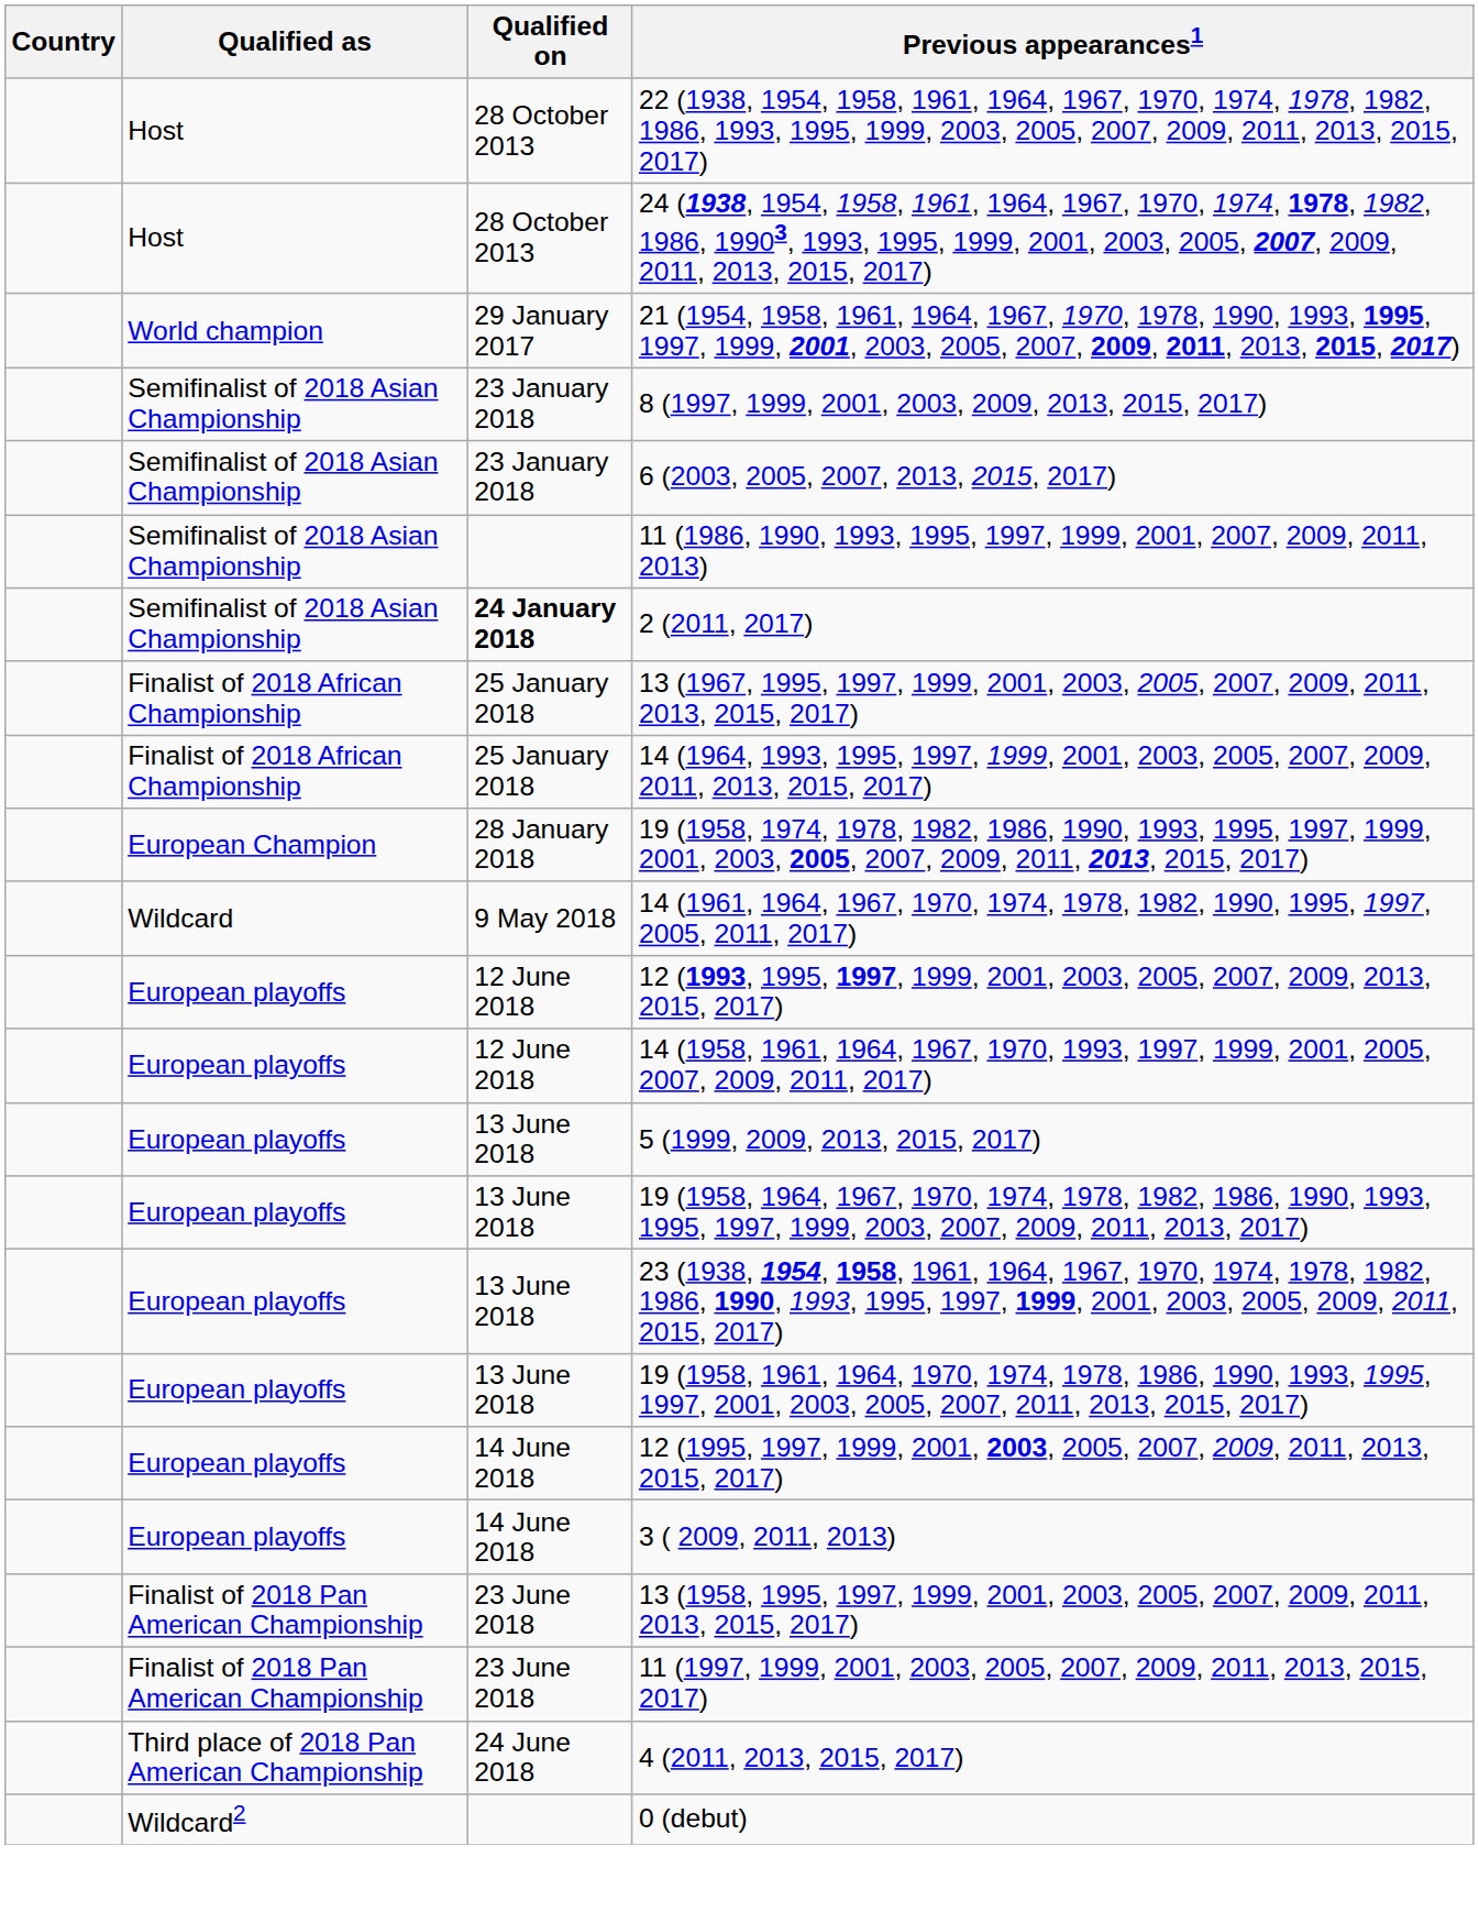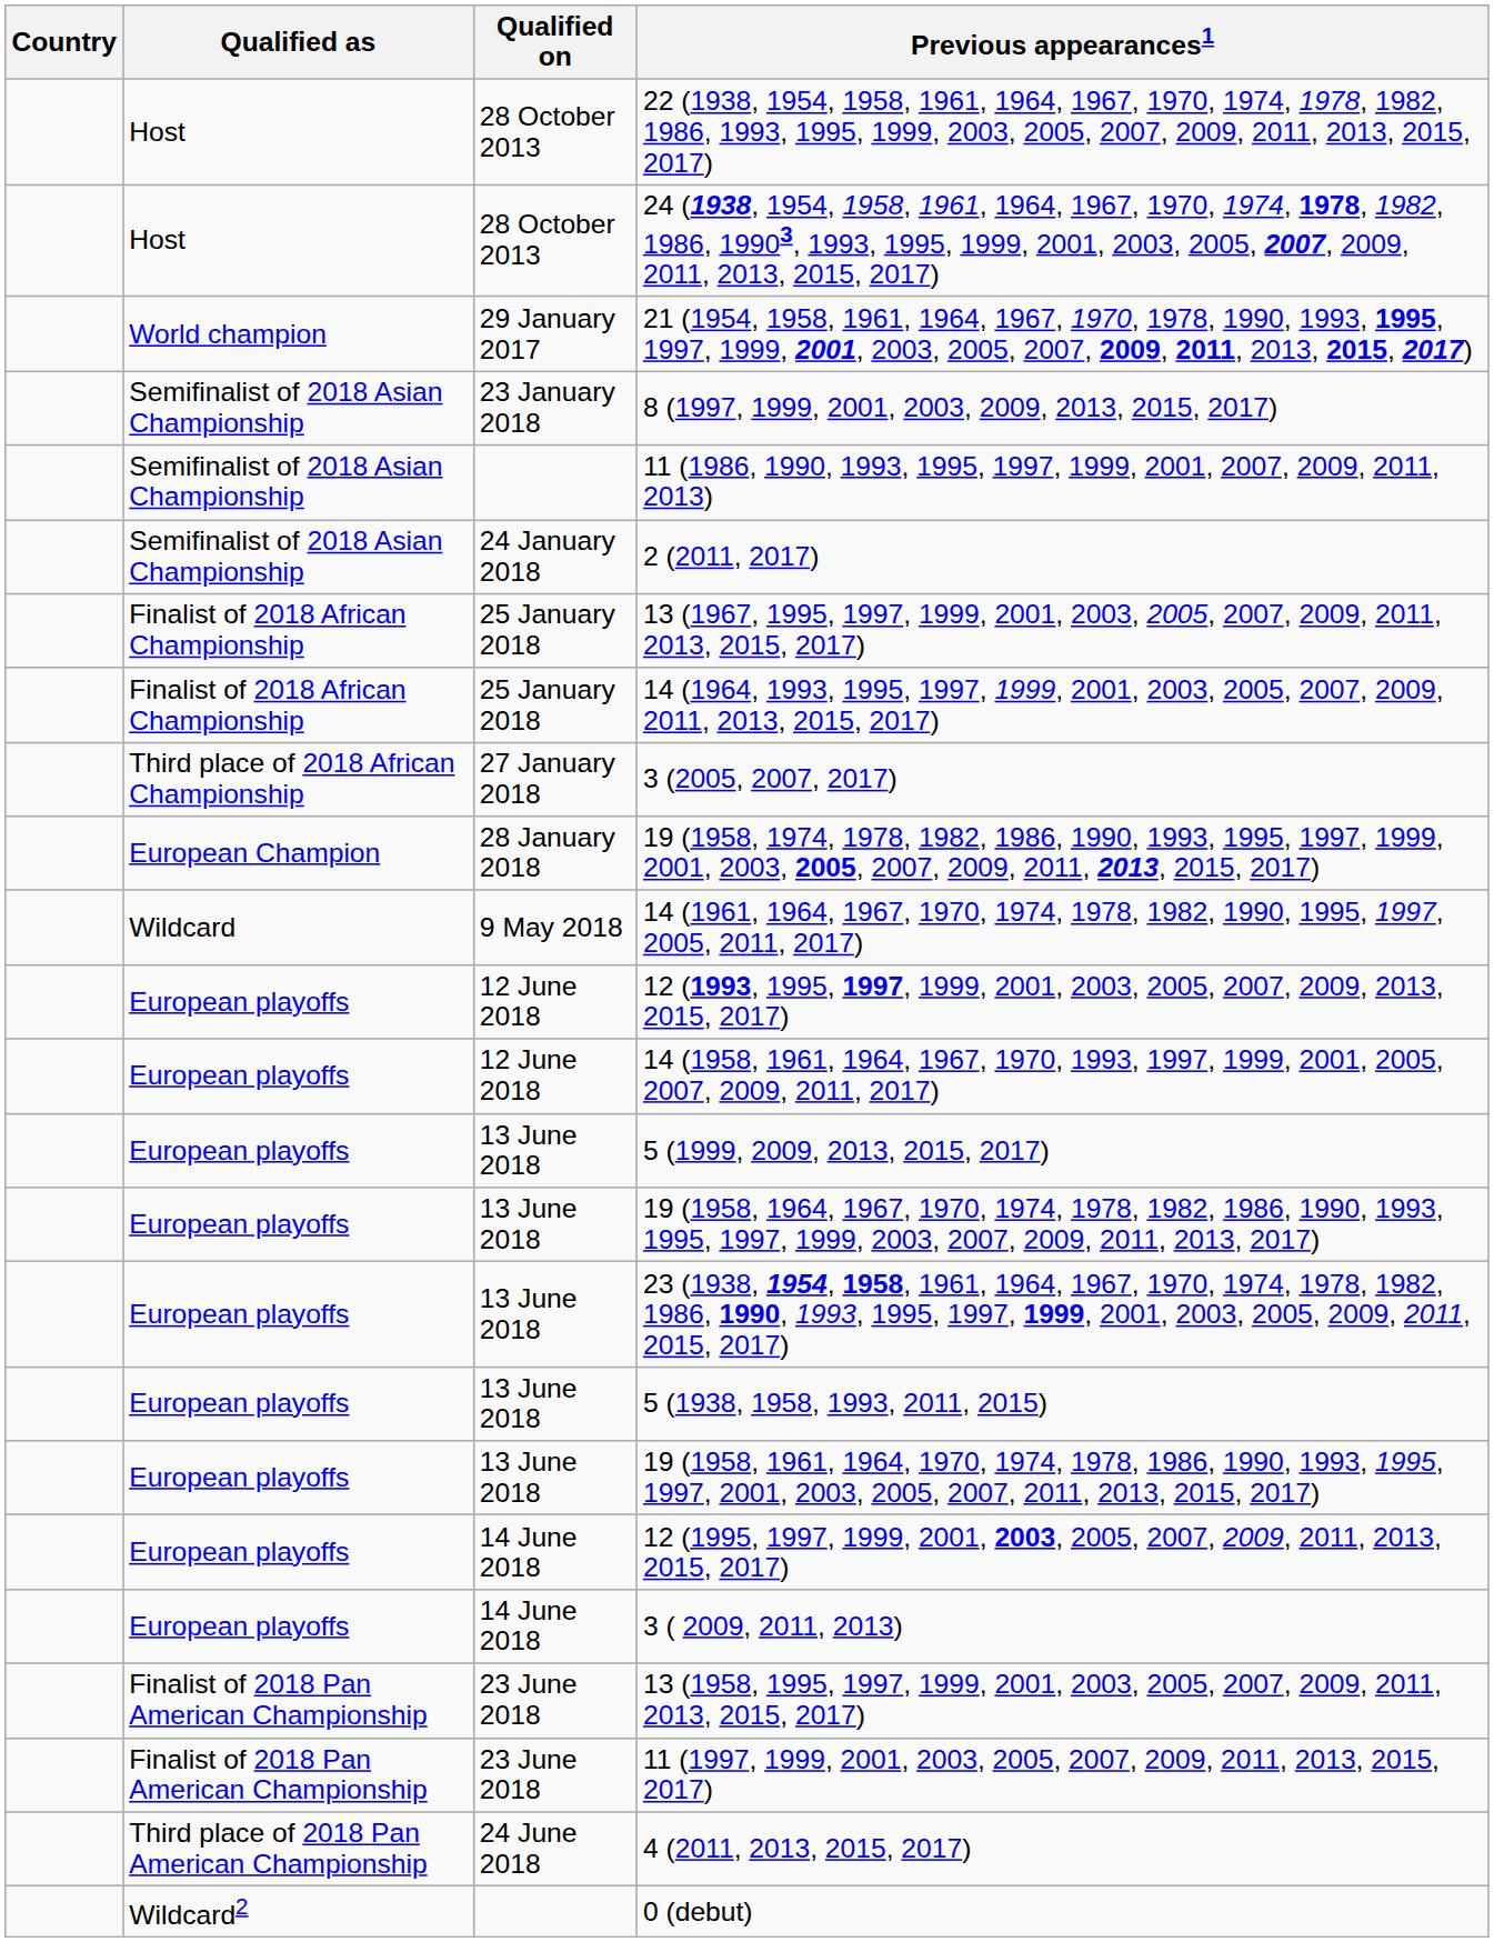 <table class="wikitable sortable">
 <tr>
 <th>Country</th>
 <th>Qualified as</th>
 <th>Qualified on</th>
 <th>Previous appearances<sup><strong><a href='#'>1</a></strong></sup></th>
 </tr>
 <tr>
 <td></td>
 <td>Host</td>
 <td>28 October 2013</td>
 <td>22 (<a href='#'>1938</a>, <a href='#'>1954</a>, <a href='#'>1958</a>, <a href='#'>1961</a>, <a href='#'>1964</a>, <a href='#'>1967</a>, <a href='#'>1970</a>, <a href='#'>1974</a>, <em><a href='#'>1978</a></em>, <a href='#'>1982</a>, <a href='#'>1986</a>, <a href='#'>1993</a>, <a href='#'>1995</a>, <a href='#'>1999</a>, <a href='#'>2003</a>, <a href='#'>2005</a>, <a href='#'>2007</a>, <a href='#'>2009</a>, <a href='#'>2011</a>, <a href='#'>2013</a>, <a href='#'>2015</a>, <a href='#'>2017</a>)</td>
 </tr>
 <tr>
 <td></td>
 <td>Host</td>
 <td>28 October 2013</td>
 <td>24 (<strong><em><a href='#'>1938</a></em></strong>, <a href='#'>1954</a>, <em><a href='#'>1958</a></em>, <em><a href='#'>1961</a></em>, <a href='#'>1964</a>, <a href='#'>1967</a>, <a href='#'>1970</a>, <em><a href='#'>1974</a></em>, <strong><a href='#'>1978</a></strong>, <em><a href='#'>1982</a></em>, <a href='#'>1986</a>, <a href='#'>1990</a><sup><strong><a href='#'>3</a></strong></sup>, <a href='#'>1993</a>, <a href='#'>1995</a>, <a href='#'>1999</a>, <a href='#'>2001</a>, <a href='#'>2003</a>, <a href='#'>2005</a>, <strong><em><a href='#'>2007</a></em></strong>, <a href='#'>2009</a>, <a href='#'>2011</a>, <a href='#'>2013</a>, <a href='#'>2015</a>, <a href='#'>2017</a>)</td>
 </tr>
 <tr>
 <td></td>
 <td><a href='#'>World champion</a></td>
 <td>29 January 2017</td>
 <td>21 (<a href='#'>1954</a>, <a href='#'>1958</a>, <a href='#'>1961</a>, <a href='#'>1964</a>, <a href='#'>1967</a>, <em><a href='#'>1970</a></em>, <a href='#'>1978</a>, <a href='#'>1990</a>, <a href='#'>1993</a>, <strong><a href='#'>1995</a></strong>, <a href='#'>1997</a>, <a href='#'>1999</a>, <strong><em><a href='#'>2001</a></em></strong>, <a href='#'>2003</a>, <a href='#'>2005</a>, <a href='#'>2007</a>, <strong><a href='#'>2009</a></strong>, <strong><a href='#'>2011</a></strong>, <a href='#'>2013</a>, <strong><a href='#'>2015</a></strong>, <strong><em><a href='#'>2017</a></em></strong>)</td>
 </tr>
 <tr>
 <td></td>
 <td>Semifinalist of <a href='#'>2018 Asian Championship</a></td>
 <td>23 January 2018</td>
 <td>8 (<a href='#'>1997</a>, <a href='#'>1999</a>, <a href='#'>2001</a>, <a href='#'>2003</a>, <a href='#'>2009</a>, <a href='#'>2013</a>, <a href='#'>2015</a>, <a href='#'>2017</a>)</td>
 </tr>
 <tr>
-<td></td>
-<td>Semifinalist of <a href='#'>2018 Asian Championship</a></td>
-<td>23 January 2018</td>
-<td>6 (<a href='#'>2003</a>, <a href='#'>2005</a>, <a href='#'>2007</a>, <a href='#'>2013</a>, <em><a href='#'>2015</a></em>, <a href='#'>2017</a>)</td>
-</tr>
-<tr>
 <td><s></s></td>
 <td>Semifinalist of <a href='#'>2018 Asian Championship</a></td>
 <td></td>
 <td>11 (<a href='#'>1986</a>, <a href='#'>1990</a>, <a href='#'>1993</a>, <a href='#'>1995</a>, <a href='#'>1997</a>, <a href='#'>1999</a>, <a href='#'>2001</a>, <a href='#'>2007</a>, <a href='#'>2009</a>, <a href='#'>2011</a>, <a href='#'>2013</a>)</td>
 </tr>
 <tr>
 <td></td>
 <td>Semifinalist of <a href='#'>2018 Asian Championship</a></td>
-<td><strong>24 January 2018</strong></td>
+<td>24 January 2018</td>
 <td>2 (<a href='#'>2011</a>, <a href='#'>2017</a>)</td>
 </tr>
 <tr>
 <td></td>
 <td>Finalist of <a href='#'>2018 African Championship</a></td>
 <td>25 January 2018</td>
 <td>13 (<a href='#'>1967</a>, <a href='#'>1995</a>, <a href='#'>1997</a>, <a href='#'>1999</a>, <a href='#'>2001</a>, <a href='#'>2003</a>, <a href='#'><em>2005</em></a>, <a href='#'>2007</a>, <a href='#'>2009</a>, <a href='#'>2011</a>, <a href='#'>2013</a>, <a href='#'>2015</a>, <a href='#'>2017</a>)</td>
 </tr>
 <tr>
 <td></td>
 <td>Finalist of <a href='#'>2018 African Championship</a></td>
 <td>25 January 2018</td>
 <td>14 (<a href='#'>1964</a>, <a href='#'>1993</a>, <a href='#'>1995</a>, <a href='#'>1997</a>, <a href='#'><em>1999</em></a>, <a href='#'>2001</a>, <a href='#'>2003</a>, <a href='#'>2005</a>, <a href='#'>2007</a>, <a href='#'>2009</a>, <a href='#'>2011</a>, <a href='#'>2013</a>, <a href='#'>2015</a>, <a href='#'>2017</a>)</td>
+</tr>
+<tr>
+<td></td>
+<td>Third place of <a href='#'>2018 African Championship</a></td>
+<td>27 January 2018</td>
+<td>3 (<a href='#'>2005</a>, <a href='#'>2007</a>, <a href='#'>2017</a>)</td>
 </tr>
 <tr>
 <td></td>
 <td><a href='#'>European Champion</a></td>
 <td>28 January 2018</td>
 <td>19 (<a href='#'>1958</a>, <a href='#'>1974</a>, <a href='#'>1978</a>, <a href='#'>1982</a>, <a href='#'>1986</a>, <a href='#'>1990</a>, <a href='#'>1993</a>, <a href='#'>1995</a>, <a href='#'>1997</a>, <a href='#'>1999</a>, <a href='#'>2001</a>, <a href='#'>2003</a>, <strong><a href='#'>2005</a></strong>, <a href='#'>2007</a>, <a href='#'>2009</a>, <a href='#'>2011</a>, <strong><em><a href='#'>2013</a></em></strong>, <a href='#'>2015</a>, <a href='#'>2017</a>)</td>
 </tr>
 <tr>
 <td></td>
 <td>Wildcard</td>
 <td>9 May 2018</td>
 <td>14 (<a href='#'>1961</a>, <a href='#'>1964</a>, <a href='#'>1967</a>, <a href='#'>1970</a>, <a href='#'>1974</a>, <a href='#'>1978</a>, <a href='#'>1982</a>, <a href='#'>1990</a>, <a href='#'>1995</a>, <em><a href='#'>1997</a></em>, <a href='#'>2005</a>, <a href='#'>2011</a>, <a href='#'>2017</a>)</td>
 </tr>
 <tr>
 <td></td>
 <td><a href='#'>European playoffs</a></td>
 <td>12 June 2018</td>
 <td>12 (<strong><a href='#'>1993</a></strong>, <a href='#'>1995</a>, <strong><a href='#'>1997</a></strong>, <a href='#'>1999</a>, <a href='#'>2001</a>, <a href='#'>2003</a>, <a href='#'>2005</a>, <a href='#'>2007</a>, <a href='#'>2009</a>, <a href='#'>2013</a>, <a href='#'>2015</a>, <a href='#'>2017</a>)</td>
 </tr>
 <tr>
 <td></td>
 <td><a href='#'>European playoffs</a></td>
 <td>12 June 2018</td>
 <td>14 (<a href='#'>1958</a>, <a href='#'>1961</a>, <a href='#'>1964</a>, <a href='#'>1967</a>, <a href='#'>1970</a>, <a href='#'>1993</a>, <a href='#'>1997</a>, <a href='#'>1999</a>, <a href='#'>2001</a>, <a href='#'>2005</a>, <a href='#'>2007</a>, <a href='#'>2009</a>, <a href='#'>2011</a>, <a href='#'>2017</a>)</td>
 </tr>
 <tr>
 <td></td>
 <td><a href='#'>European playoffs</a></td>
 <td>13 June 2018</td>
 <td>5 (<a href='#'>1999</a>, <a href='#'>2009</a>, <a href='#'>2013</a>, <a href='#'>2015</a>, <a href='#'>2017</a>)</td>
 </tr>
 <tr>
 <td></td>
 <td><a href='#'>European playoffs</a></td>
 <td>13 June 2018</td>
 <td>19 (<a href='#'>1958</a>, <a href='#'>1964</a>, <a href='#'>1967</a>, <a href='#'>1970</a>, <a href='#'>1974</a>, <a href='#'>1978</a>, <a href='#'>1982</a>, <a href='#'>1986</a>, <a href='#'>1990</a>, <a href='#'>1993</a>, <a href='#'>1995</a>, <a href='#'>1997</a>, <a href='#'>1999</a>, <a href='#'>2003</a>, <a href='#'>2007</a>, <a href='#'>2009</a>, <a href='#'>2011</a>, <a href='#'>2013</a>, <a href='#'>2017</a>)</td>
 </tr>
 <tr>
 <td></td>
 <td><a href='#'>European playoffs</a></td>
 <td>13 June 2018</td>
 <td>23 (<a href='#'>1938</a>, <strong><em><a href='#'>1954</a></em></strong>, <strong><a href='#'>1958</a></strong>, <a href='#'>1961</a>, <a href='#'>1964</a>, <a href='#'>1967</a>, <a href='#'>1970</a>, <a href='#'>1974</a>, <a href='#'>1978</a>, <a href='#'>1982</a>, <a href='#'>1986</a>, <strong><a href='#'>1990</a></strong>, <em><a href='#'>1993</a></em>, <a href='#'>1995</a>, <a href='#'>1997</a>, <strong><a href='#'>1999</a></strong>, <a href='#'>2001</a>, <a href='#'>2003</a>, <a href='#'>2005</a>, <a href='#'>2009</a>, <em><a href='#'>2011</a></em>, <a href='#'>2015</a>, <a href='#'>2017</a>)</td>
 </tr>
 <tr>
 <td></td>
 <td><a href='#'>European playoffs</a></td>
 <td>13 June 2018</td>
+<td>5 (<a href='#'>1938</a>, <a href='#'>1958</a>, <a href='#'>1993</a>, <a href='#'>2011</a>, <a href='#'>2015</a>)</td>
+</tr>
+<tr>
+<td></td>
+<td><a href='#'>European playoffs</a></td>
+<td>13 June 2018</td>
 <td>19 (<a href='#'>1958</a>, <a href='#'>1961</a>, <a href='#'>1964</a>, <a href='#'>1970</a>, <a href='#'>1974</a>, <a href='#'>1978</a>, <a href='#'>1986</a>, <a href='#'>1990</a>, <a href='#'>1993</a>, <em><a href='#'>1995</a></em>, <a href='#'>1997</a>, <a href='#'>2001</a>, <a href='#'>2003</a>, <a href='#'>2005</a>, <a href='#'>2007</a>, <a href='#'>2011</a>, <a href='#'>2013</a>, <a href='#'>2015</a>, <a href='#'>2017</a>)</td>
 </tr>
 <tr>
 <td></td>
 <td><a href='#'>European playoffs</a></td>
 <td>14 June 2018</td>
 <td>12 (<a href='#'>1995</a>, <a href='#'>1997</a>, <a href='#'>1999</a>, <a href='#'>2001</a>, <a href='#'><strong>2003</strong></a>, <a href='#'>2005</a>, <a href='#'>2007</a>, <a href='#'><em>2009</em></a>, <a href='#'>2011</a>, <a href='#'>2013</a>, <a href='#'>2015</a>, <a href='#'>2017</a>)</td>
 </tr>
 <tr>
 <td></td>
 <td><a href='#'>European playoffs</a></td>
 <td>14 June 2018</td>
 <td>3 ( <a href='#'>2009</a>, <a href='#'>2011</a>, <a href='#'>2013</a>)</td>
 </tr>
 <tr>
 <td></td>
 <td>Finalist of <a href='#'>2018 Pan American Championship</a></td>
 <td>23 June 2018</td>
 <td>13 (<a href='#'>1958</a>, <a href='#'>1995</a>, <a href='#'>1997</a>, <a href='#'>1999</a>, <a href='#'>2001</a>, <a href='#'>2003</a>, <a href='#'>2005</a>, <a href='#'>2007</a>, <a href='#'>2009</a>, <a href='#'>2011</a>, <a href='#'>2013</a>, <a href='#'>2015</a>, <a href='#'>2017</a>)</td>
 </tr>
 <tr>
 <td></td>
 <td>Finalist of <a href='#'>2018 Pan American Championship</a></td>
 <td>23 June 2018</td>
 <td>11 (<a href='#'>1997</a>, <a href='#'>1999</a>, <a href='#'>2001</a>, <a href='#'>2003</a>, <a href='#'>2005</a>, <a href='#'>2007</a>, <a href='#'>2009</a>, <a href='#'>2011</a>, <a href='#'>2013</a>, <a href='#'>2015</a>, <a href='#'>2017</a>)</td>
 </tr>
 <tr>
 <td></td>
 <td>Third place of <a href='#'>2018 Pan American Championship</a></td>
 <td>24 June 2018</td>
 <td>4 (<a href='#'>2011</a>, <a href='#'>2013</a>, <a href='#'>2015</a>, <a href='#'>2017</a>)</td>
 </tr>
 <tr>
 <td></td>
 <td>Wildcard<sup><a href='#'>2</a></sup></td>
 <td></td>
 <td>0 (debut)</td>
 </tr>
 </table>
